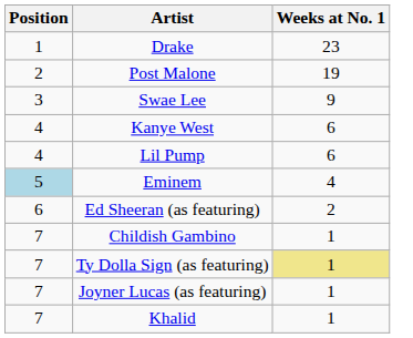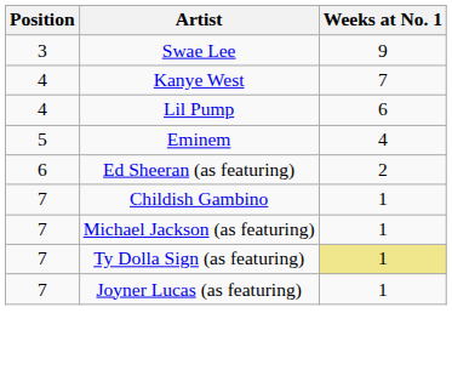 <table class="wikitable">
 <tr>
 <th style="text-align: center;">Position</th>
 <th style="text-align: center;">Artist</th>
 <th style="text-align: center;">Weeks at No. 1</th>
-</tr>
-<tr>
-<td style="text-align: center;">1</td>
-<td style="text-align: center;"><a href='#'>Drake</a></td>
-<td style="text-align: center;">23</td>
-</tr>
-<tr>
-<td style="text-align: center;">2</td>
-<td style="text-align: center;"><a href='#'>Post Malone</a></td>
-<td style="text-align: center;">19</td>
 </tr>
 <tr>
 <td style="text-align: center;">3</td>
 <td style="text-align: center;"><a href='#'>Swae Lee</a></td>
 <td style="text-align: center;">9</td>
 </tr>
 <tr>
 <td style="text-align: center;">4</td>
 <td style="text-align: center;"><a href='#'>Kanye West</a></td>
-<td style="text-align: center;">6</td>
+<td style="text-align: center;">7</td>
 </tr>
 <tr>
 <td style="text-align: center;">4</td>
 <td style="text-align: center;"><a href='#'>Lil Pump</a></td>
 <td style="text-align: center;">6</td>
 </tr>
 <tr>
-<td style="background: lightblue; text-align: center;">5</td>
+<td style="text-align: center;">5</td>
 <td style="text-align: center;"><a href='#'>Eminem</a></td>
 <td style="text-align: center;">4</td>
 </tr>
 <tr>
 <td style="text-align: center;">6</td>
 <td style="text-align: center;"><a href='#'>Ed Sheeran</a> (as featuring)</td>
 <td style="text-align: center;">2</td>
 </tr>
 <tr>
 <td style="text-align: center;">7</td>
 <td style="text-align: center;"><a href='#'>Childish Gambino</a></td>
 <td style="text-align: center;">1</td>
 </tr>
 <tr>
 <td style="text-align: center;">7</td>
+<td style="text-align: center;"><a href='#'>Michael Jackson</a> (as featuring)</td>
+<td style="text-align: center;">1</td>
+</tr>
+<tr>
+<td style="text-align: center;">7</td>
 <td style="text-align: center;"><a href='#'>Ty Dolla Sign</a> (as featuring)</td>
 <td style="background: khaki; text-align: center;">1</td>
 </tr>
 <tr>
 <td style="text-align: center;">7</td>
 <td style="text-align: center;"><a href='#'>Joyner Lucas</a> (as featuring)</td>
 <td style="text-align: center;">1</td>
 </tr>
-<tr>
-<td style="text-align: center;">7</td>
-<td style="text-align: center;"><a href='#'>Khalid</a></td>
-<td style="text-align: center;">1</td>
-</tr>
 </table>
